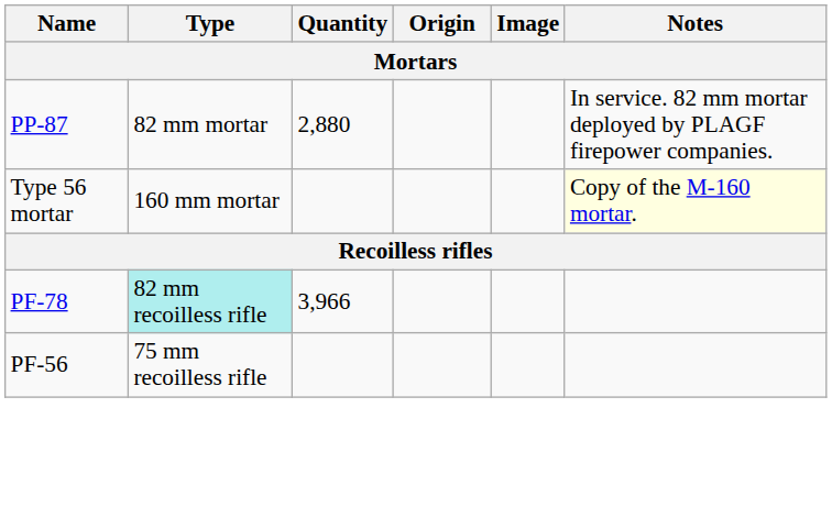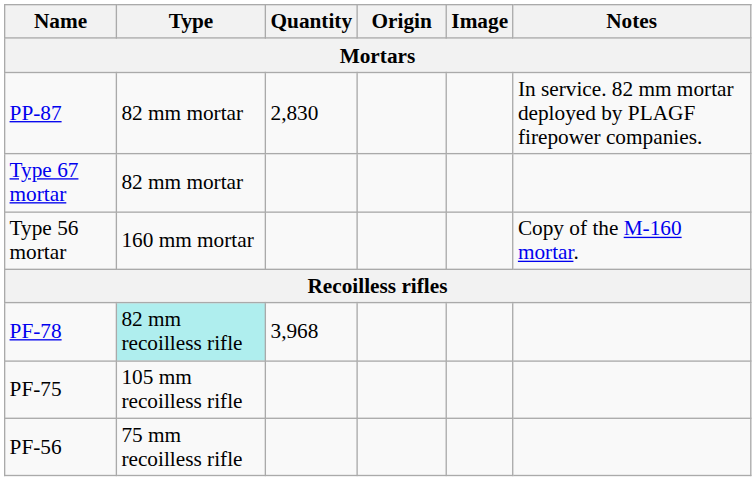 <table class="wikitable" style="width:90%;">
 <tr>
 <th style="width:15%;">Name</th>
 <th style="width:20%;">Type</th>
 <th style="width:12%;">Quantity</th>
 <th style="width:12%;">Origin</th>
 <th>Image</th>
 <th>Notes</th>
 </tr>
 <tr>
 <th colspan="6">Mortars</th>
 </tr>
 <tr>
 <td><a href='#'>PP-87</a></td>
 <td>82 mm mortar</td>
-<td>2,880</td>
+<td>2,830</td>
 <td></td>
 <td></td>
 <td>In service. 82 mm mortar deployed by PLAGF firepower companies.</td>
+</tr>
+<tr>
+<td><a href='#'>Type 67 mortar</a></td>
+<td>82 mm mortar</td>
+<td></td>
+<td></td>
+<td></td>
+<td></td>
 </tr>
 <tr>
 <td>Type 56 mortar</td>
 <td>160 mm mortar</td>
 <td></td>
 <td></td>
 <td></td>
-<td style="background: lightyellow;">Copy of the <a href='#'>M-160 mortar</a>.</td>
+<td>Copy of the <a href='#'>M-160 mortar</a>.</td>
 </tr>
 <tr>
 <th colspan="6">Recoilless rifles</th>
 </tr>
 <tr>
 <td><a href='#'>PF-78</a></td>
 <td style="background: paleturquoise;">82 mm recoilless rifle</td>
-<td>3,966</td>
+<td>3,968</td>
+<td></td>
+<td></td>
+<td></td>
+</tr>
+<tr>
+<td>PF-75</td>
+<td>105 mm recoilless rifle</td>
+<td></td>
 <td></td>
 <td></td>
 <td></td>
 </tr>
 <tr>
 <td>PF-56</td>
 <td>75 mm recoilless rifle</td>
 <td></td>
 <td></td>
 <td></td>
 <td></td>
 </tr>
 </table>
